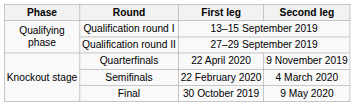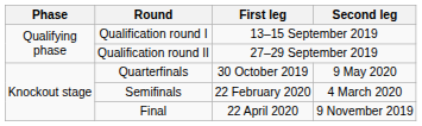 <table class="wikitable" style="text-align:center">
 <tr>
 <th>Phase</th>
 <th>Round</th>
 <th>First leg</th>
 <th>Second leg</th>
 </tr>
 <tr>
 <td rowspan=2>Qualifying<br>phase</td>
 <td>Qualification round I</td>
 <td colspan=2>13–15 September 2019</td>
 </tr>
 <tr>
 <td>Qualification round II</td>
 <td colspan=2>27–29 September 2019</td>
 </tr>
 <tr>
 <td rowspan=3>Knockout stage</td>
 <td>Quarterfinals</td>
-<td>22 April 2020</td>
-<td>9 November 2019</td>
+<td>30 October 2019</td>
+<td>9 May 2020</td>
 </tr>
 <tr>
 <td>Semifinals</td>
 <td>22 February 2020</td>
 <td>4 March 2020</td>
 </tr>
 <tr>
 <td>Final</td>
-<td>30 October 2019</td>
-<td>9 May 2020</td>
+<td>22 April 2020</td>
+<td>9 November 2019</td>
 </tr>
 </table>
